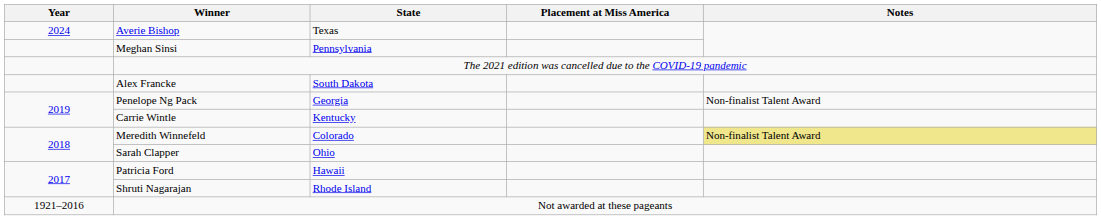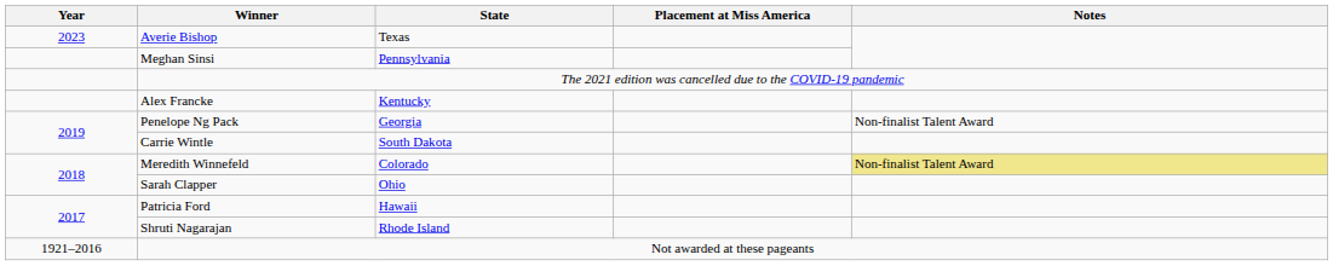 <table class="wikitable sortable collapsible" style="width:100%">
 <tr>
 <th width=10%>Year</th>
 <th width=18%>Winner</th>
 <th width=18%>State</th>
 <th width=18%>Placement at Miss America</th>
 <th width=36%>Notes</th>
 </tr>
 <tr>
-<td align="center"><a href='#'>2024</a></td>
+<td align="center"><a href='#'>2023</a></td>
 <td><a href='#'>Averie Bishop</a></td>
 <td>Texas</td>
 <td></td>
 </tr>
 <tr>
 <td></td>
 <td>Meghan Sinsi</td>
 <td><a href='#'>Pennsylvania</a></td>
 <td></td>
 </tr>
 <tr>
 <td></td>
 <td colspan="4" align="center"><em>The 2021 edition was cancelled due to the <a href='#'>COVID-19 pandemic</a></em></td>
 </tr>
 <tr>
 <td></td>
 <td>Alex Francke</td>
-<td><a href='#'>South Dakota</a></td>
+<td><a href='#'>Kentucky</a></td>
 <td></td>
 </tr>
 <tr>
 <td rowspan=2 style="text-align:center;"><a href='#'>2019</a></td>
 <td>Penelope Ng Pack</td>
 <td><a href='#'>Georgia</a></td>
 <td></td>
 <td>Non-finalist Talent Award</td>
 </tr>
 <tr>
 <td>Carrie Wintle</td>
-<td><a href='#'>Kentucky</a></td>
+<td><a href='#'>South Dakota</a></td>
 <td></td>
 <td></td>
 </tr>
 <tr>
 <td rowspan=2 style="text-align:center;"><a href='#'>2018</a></td>
 <td>Meredith Winnefeld</td>
 <td><a href='#'>Colorado</a></td>
 <td></td>
 <td style="background: khaki;">Non-finalist Talent Award</td>
 </tr>
 <tr>
 <td>Sarah Clapper</td>
 <td><a href='#'>Ohio</a></td>
 <td></td>
 <td></td>
 </tr>
 <tr>
 <td rowspan=2 style="text-align:center;"><a href='#'>2017</a></td>
 <td>Patricia Ford</td>
 <td><a href='#'>Hawaii</a></td>
 <td></td>
 <td></td>
 </tr>
 <tr>
 <td>Shruti Nagarajan</td>
 <td><a href='#'>Rhode Island</a></td>
 <td></td>
 <td></td>
 </tr>
 <tr>
 <td style="text-align:center;">1921–2016</td>
 <td colspan="4" style="text-align:center;">Not awarded at these pageants</td>
 </tr>
 </table>
